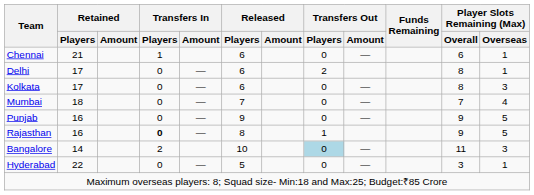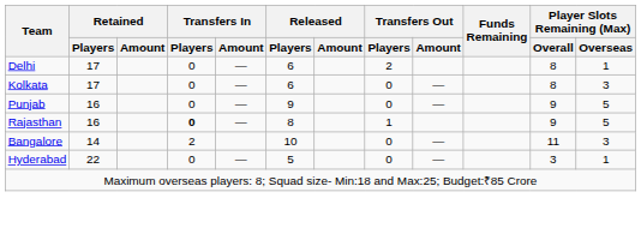 <table class=wikitable style="margin:0; font-size:90%; text-align:center">
 <tr>
 <th rowspan="2">Team</th>
 <th colspan="2">Retained</th>
 <th colspan="2">Transfers In</th>
 <th colspan="2">Released</th>
 <th colspan="2">Transfers Out</th>
 <th rowspan="2">Funds<br> Remaining</th>
 <th colspan="2">Player Slots<br> Remaining (Max)</th>
 </tr>
 <tr>
 <th>Players</th>
 <th>Amount</th>
 <th>Players</th>
 <th>Amount</th>
 <th>Players</th>
 <th>Amount</th>
 <th>Players</th>
 <th>Amount</th>
 <th>Overall</th>
 <th>Overseas</th>
-</tr>
-<tr>
-<td style="text-align:left"><a href='#'>Chennai</a></td>
-<td>21</td>
-<td></td>
-<td>1</td>
-<td></td>
-<td>6</td>
-<td></td>
-<td>0</td>
-<td>—</td>
-<td></td>
-<td>6</td>
-<td>1</td>
 </tr>
 <tr>
 <td style="text-align:left"><a href='#'>Delhi</a></td>
 <td>17</td>
 <td></td>
 <td>0</td>
 <td>—</td>
 <td>6</td>
 <td></td>
 <td>2</td>
 <td></td>
 <td></td>
 <td>8</td>
 <td>1</td>
 </tr>
 <tr>
 <td style="text-align:left"><a href='#'>Kolkata</a></td>
 <td>17</td>
 <td></td>
 <td>0</td>
 <td>—</td>
 <td>6</td>
 <td></td>
 <td>0</td>
 <td>—</td>
 <td></td>
 <td>8</td>
 <td>3</td>
-</tr>
-<tr>
-<td style="text-align:left"><a href='#'>Mumbai</a></td>
-<td>18</td>
-<td></td>
-<td>0</td>
-<td>—</td>
-<td>7</td>
-<td></td>
-<td>0</td>
-<td>—</td>
-<td></td>
-<td>7</td>
-<td>4</td>
 </tr>
 <tr>
 <td style="text-align:left"><a href='#'>Punjab</a></td>
 <td>16</td>
 <td></td>
 <td>0</td>
 <td>—</td>
 <td>9</td>
 <td></td>
 <td>0</td>
 <td>—</td>
 <td></td>
 <td>9</td>
 <td>5</td>
 </tr>
 <tr>
 <td style="text-align:left"><a href='#'>Rajasthan</a></td>
 <td>16</td>
 <td></td>
 <td><strong>0</strong></td>
 <td>—</td>
 <td>8</td>
 <td></td>
 <td>1</td>
 <td></td>
 <td></td>
 <td>9</td>
 <td>5</td>
 </tr>
 <tr>
 <td style="text-align:left"><a href='#'>Bangalore</a></td>
 <td>14</td>
 <td></td>
 <td>2</td>
 <td></td>
 <td>10</td>
 <td></td>
-<td style="background: lightblue;">0</td>
+<td>0</td>
 <td>—</td>
 <td></td>
 <td>11</td>
 <td>3</td>
 </tr>
 <tr>
 <td style="text-align:left"><a href='#'>Hyderabad</a></td>
 <td>22</td>
 <td></td>
 <td>0</td>
 <td>—</td>
 <td>5</td>
 <td></td>
 <td>0</td>
 <td>—</td>
 <td></td>
 <td>3</td>
 <td>1</td>
 </tr>
 <tr>
 <td colspan="12">Maximum overseas players: 8; Squad size- Min:18 and Max:25; Budget:₹85 Crore</td>
 </tr>
 </table>
